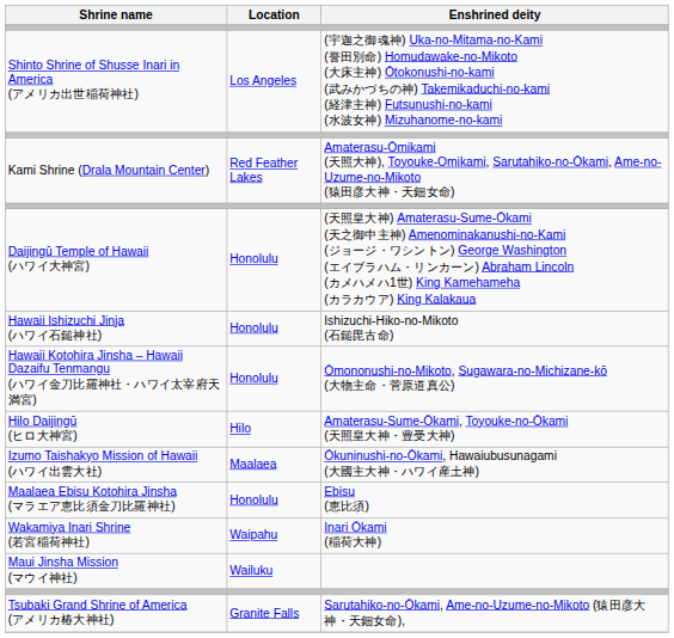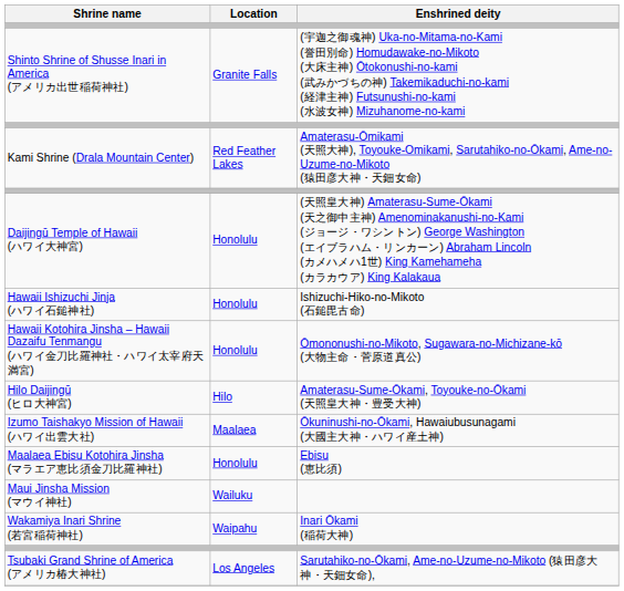 <table class="wikitable">
 <tr>
 <th>Shrine name</th>
 <th>Location</th>
 <th>Enshrined deity</th>
 </tr>
 <tr>
 <td colspan=3 style="background-color:#C0C0C0;"><strong></strong></td>
 </tr>
 <tr>
 <td><a href='#'>Shinto Shrine of Shusse Inari in America</a> <br>(アメリカ出世稲荷神社)</td>
-<td><a href='#'>Los Angeles</a></td>
+<td><a href='#'>Granite Falls</a></td>
 <td>(宇迦之御魂神) <a href='#'>Uka-no-Mitama-no-Kami</a> <br>(誉田別命) <a href='#'>Homudawake-no-Mikoto</a><br>(大床主神) <a href='#'>Ōtokonushi-no-kami</a><br>(武みかづちの神) <a href='#'>Takemikaduchi-no-kami</a><br>(経津主神) <a href='#'>Futsunushi-no-kami</a><br>(水波女神) <a href='#'>Mizuhanome-no-kami</a></td>
 </tr>
 <tr>
 <td colspan=3 style="background-color:#C0C0C0;"><strong></strong></td>
 </tr>
 <tr>
 <td>Kami Shrine (<a href='#'>Drala Mountain Center</a>) </td>
 <td><a href='#'>Red Feather Lakes</a></td>
 <td><a href='#'>Amaterasu-Ōmikami</a><br>(天照大神), <a href='#'>Toyouke-Omikami</a>, <a href='#'>Sarutahiko-no-Ōkami</a>, <a href='#'>Ame-no-Uzume-no-Mikoto</a><br>(猿田彦大神・天鈿女命)</td>
 </tr>
 <tr>
 <td colspan=3 style="background-color:#C0C0C0;"><strong></strong></td>
 </tr>
 <tr>
 <td><a href='#'>Daijingū Temple of Hawaii</a><br>(ハワイ大神宮)</td>
 <td><a href='#'>Honolulu</a></td>
 <td>(天照皇大神) <a href='#'>Amaterasu-Sume-Ōkami</a><br>(天之御中主神) <a href='#'>Amenominakanushi-no-Kami</a><br>(ジョージ・ワシントン) <a href='#'>George Washington</a><br>(エイブラハム・リンカーン) <a href='#'>Abraham Lincoln</a><br>(カメハメハ1世) <a href='#'>King Kamehameha</a><br>(カラカウア) <a href='#'>King Kalakaua</a></td>
 </tr>
 <tr>
 <td><a href='#'>Hawaii Ishizuchi Jinja</a><br>(ハワイ石鎚神社)</td>
 <td><a href='#'>Honolulu</a></td>
 <td>Ishizuchi-Hiko-no-Mikoto<br>(石鎚毘古命)</td>
 </tr>
 <tr>
 <td><a href='#'>Hawaii Kotohira Jinsha – Hawaii Dazaifu Tenmangu</a><br>(ハワイ金刀比羅神社・ハワイ太宰府天満宮)</td>
 <td><a href='#'>Honolulu</a></td>
 <td><a href='#'>Ōmononushi-no-Mikoto</a>, <a href='#'>Sugawara-no-Michizane-kō</a><br>(大物主命・菅原道真公)</td>
 </tr>
 <tr>
 <td><a href='#'>Hilo Daijingū</a><br>(ヒロ大神宮)</td>
 <td><a href='#'>Hilo</a></td>
 <td><a href='#'>Amaterasu-Sume-Ōkami</a>, <a href='#'>Toyouke-no-Ōkami</a> <br>(天照皇大神・豊受大神)</td>
 </tr>
 <tr>
 <td><a href='#'>Izumo Taishakyo Mission of Hawaii</a><br>(ハワイ出雲大社)</td>
 <td><a href='#'>Maalaea</a></td>
 <td><a href='#'>Ōkuninushi-no-Ōkami</a>, Hawaiubusunagami<br>(大國主大神・ハワイ産土神)</td>
 </tr>
 <tr>
 <td><a href='#'>Maalaea Ebisu Kotohira Jinsha</a><br>(マラエア恵比須金刀比羅神社)</td>
 <td><a href='#'>Honolulu</a></td>
 <td><a href='#'>Ebisu</a><br>(恵比須)</td>
 </tr>
 <tr>
+<td><a href='#'>Maui Jinsha Mission</a><br>(マウイ神社)</td>
+<td><a href='#'>Wailuku</a></td>
+<td></td>
+</tr>
+<tr>
 <td><a href='#'>Wakamiya Inari Shrine</a><br>(若宮稲荷神社)</td>
 <td><a href='#'>Waipahu</a></td>
 <td><a href='#'>Inari Ōkami</a><br>(稲荷大神)</td>
-</tr>
-<tr>
-<td><a href='#'>Maui Jinsha Mission</a><br>(マウイ神社)</td>
-<td><a href='#'>Wailuku</a></td>
-<td></td>
 </tr>
 <tr>
 <td colspan=3 style="background-color:#C0C0C0;"><strong></strong></td>
 </tr>
 <tr>
 <td><a href='#'>Tsubaki Grand Shrine of America</a><br>(アメリカ椿大神社)</td>
-<td><a href='#'>Granite Falls</a></td>
+<td><a href='#'>Los Angeles</a></td>
 <td><a href='#'>Sarutahiko-no-Ōkami</a>, <a href='#'>Ame-no-Uzume-no-Mikoto</a> (猿田彦大神・天鈿女命),<br></td>
 </tr>
 <tr>
 </tr>
 </table>
